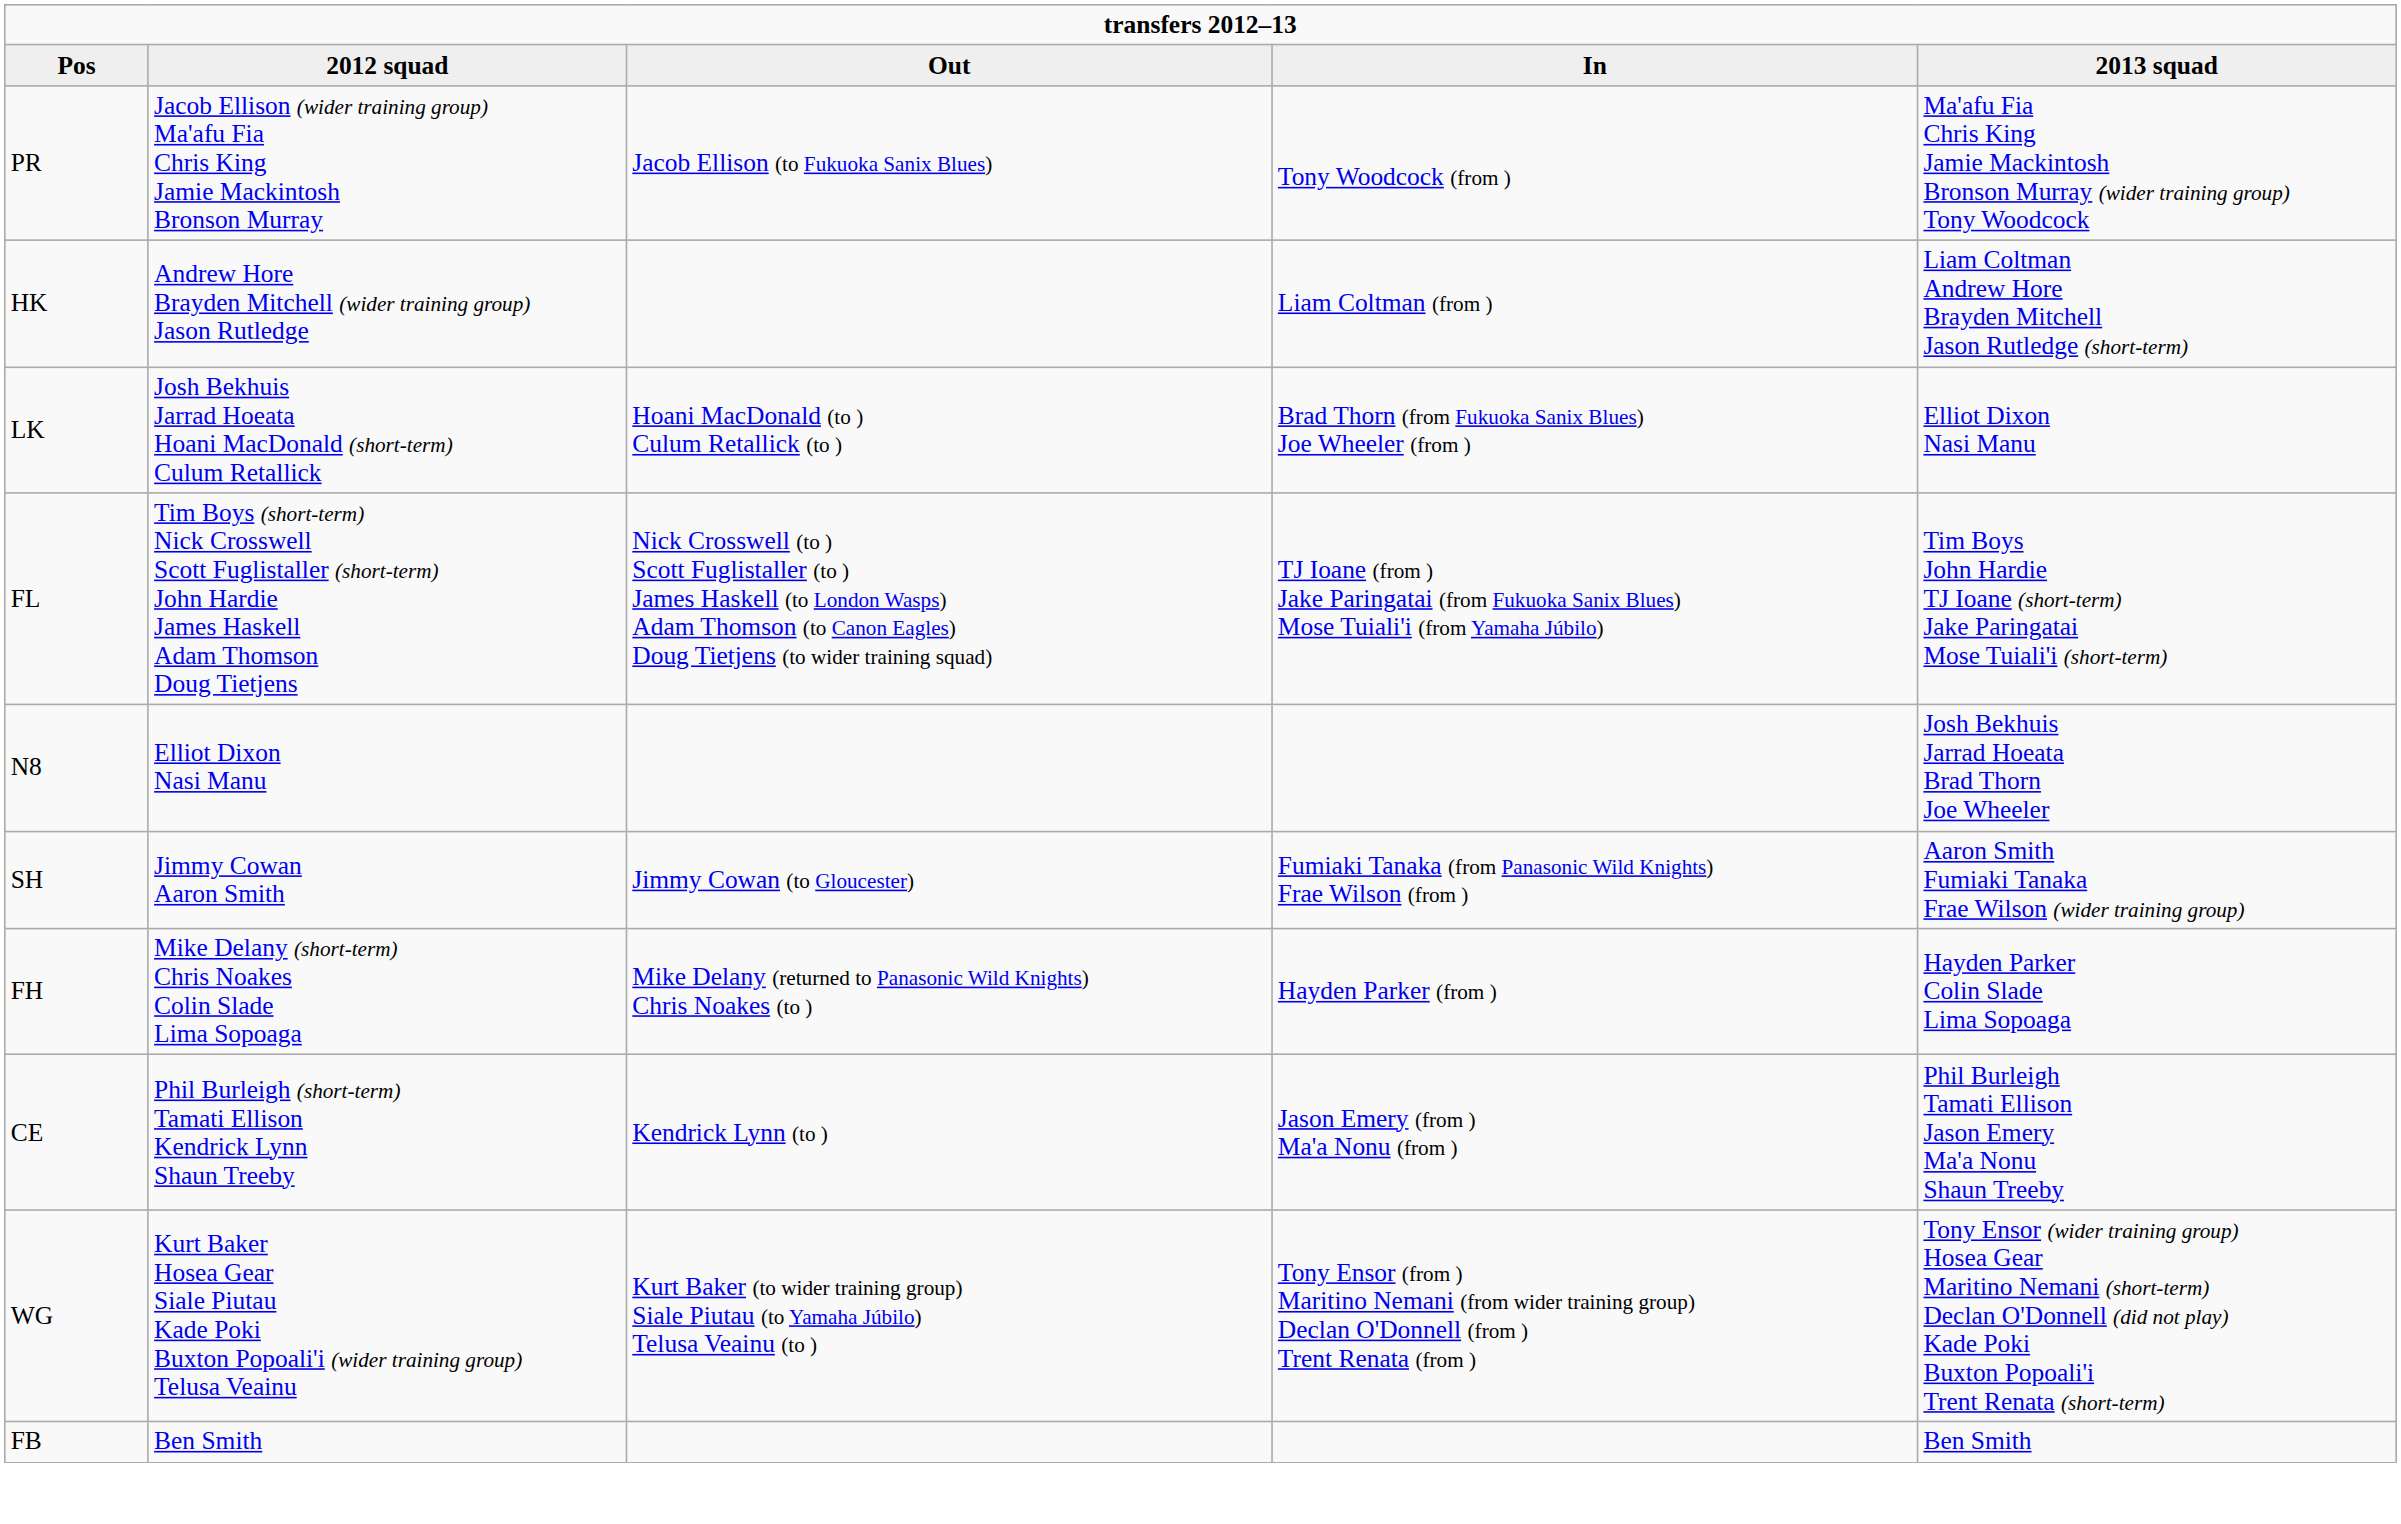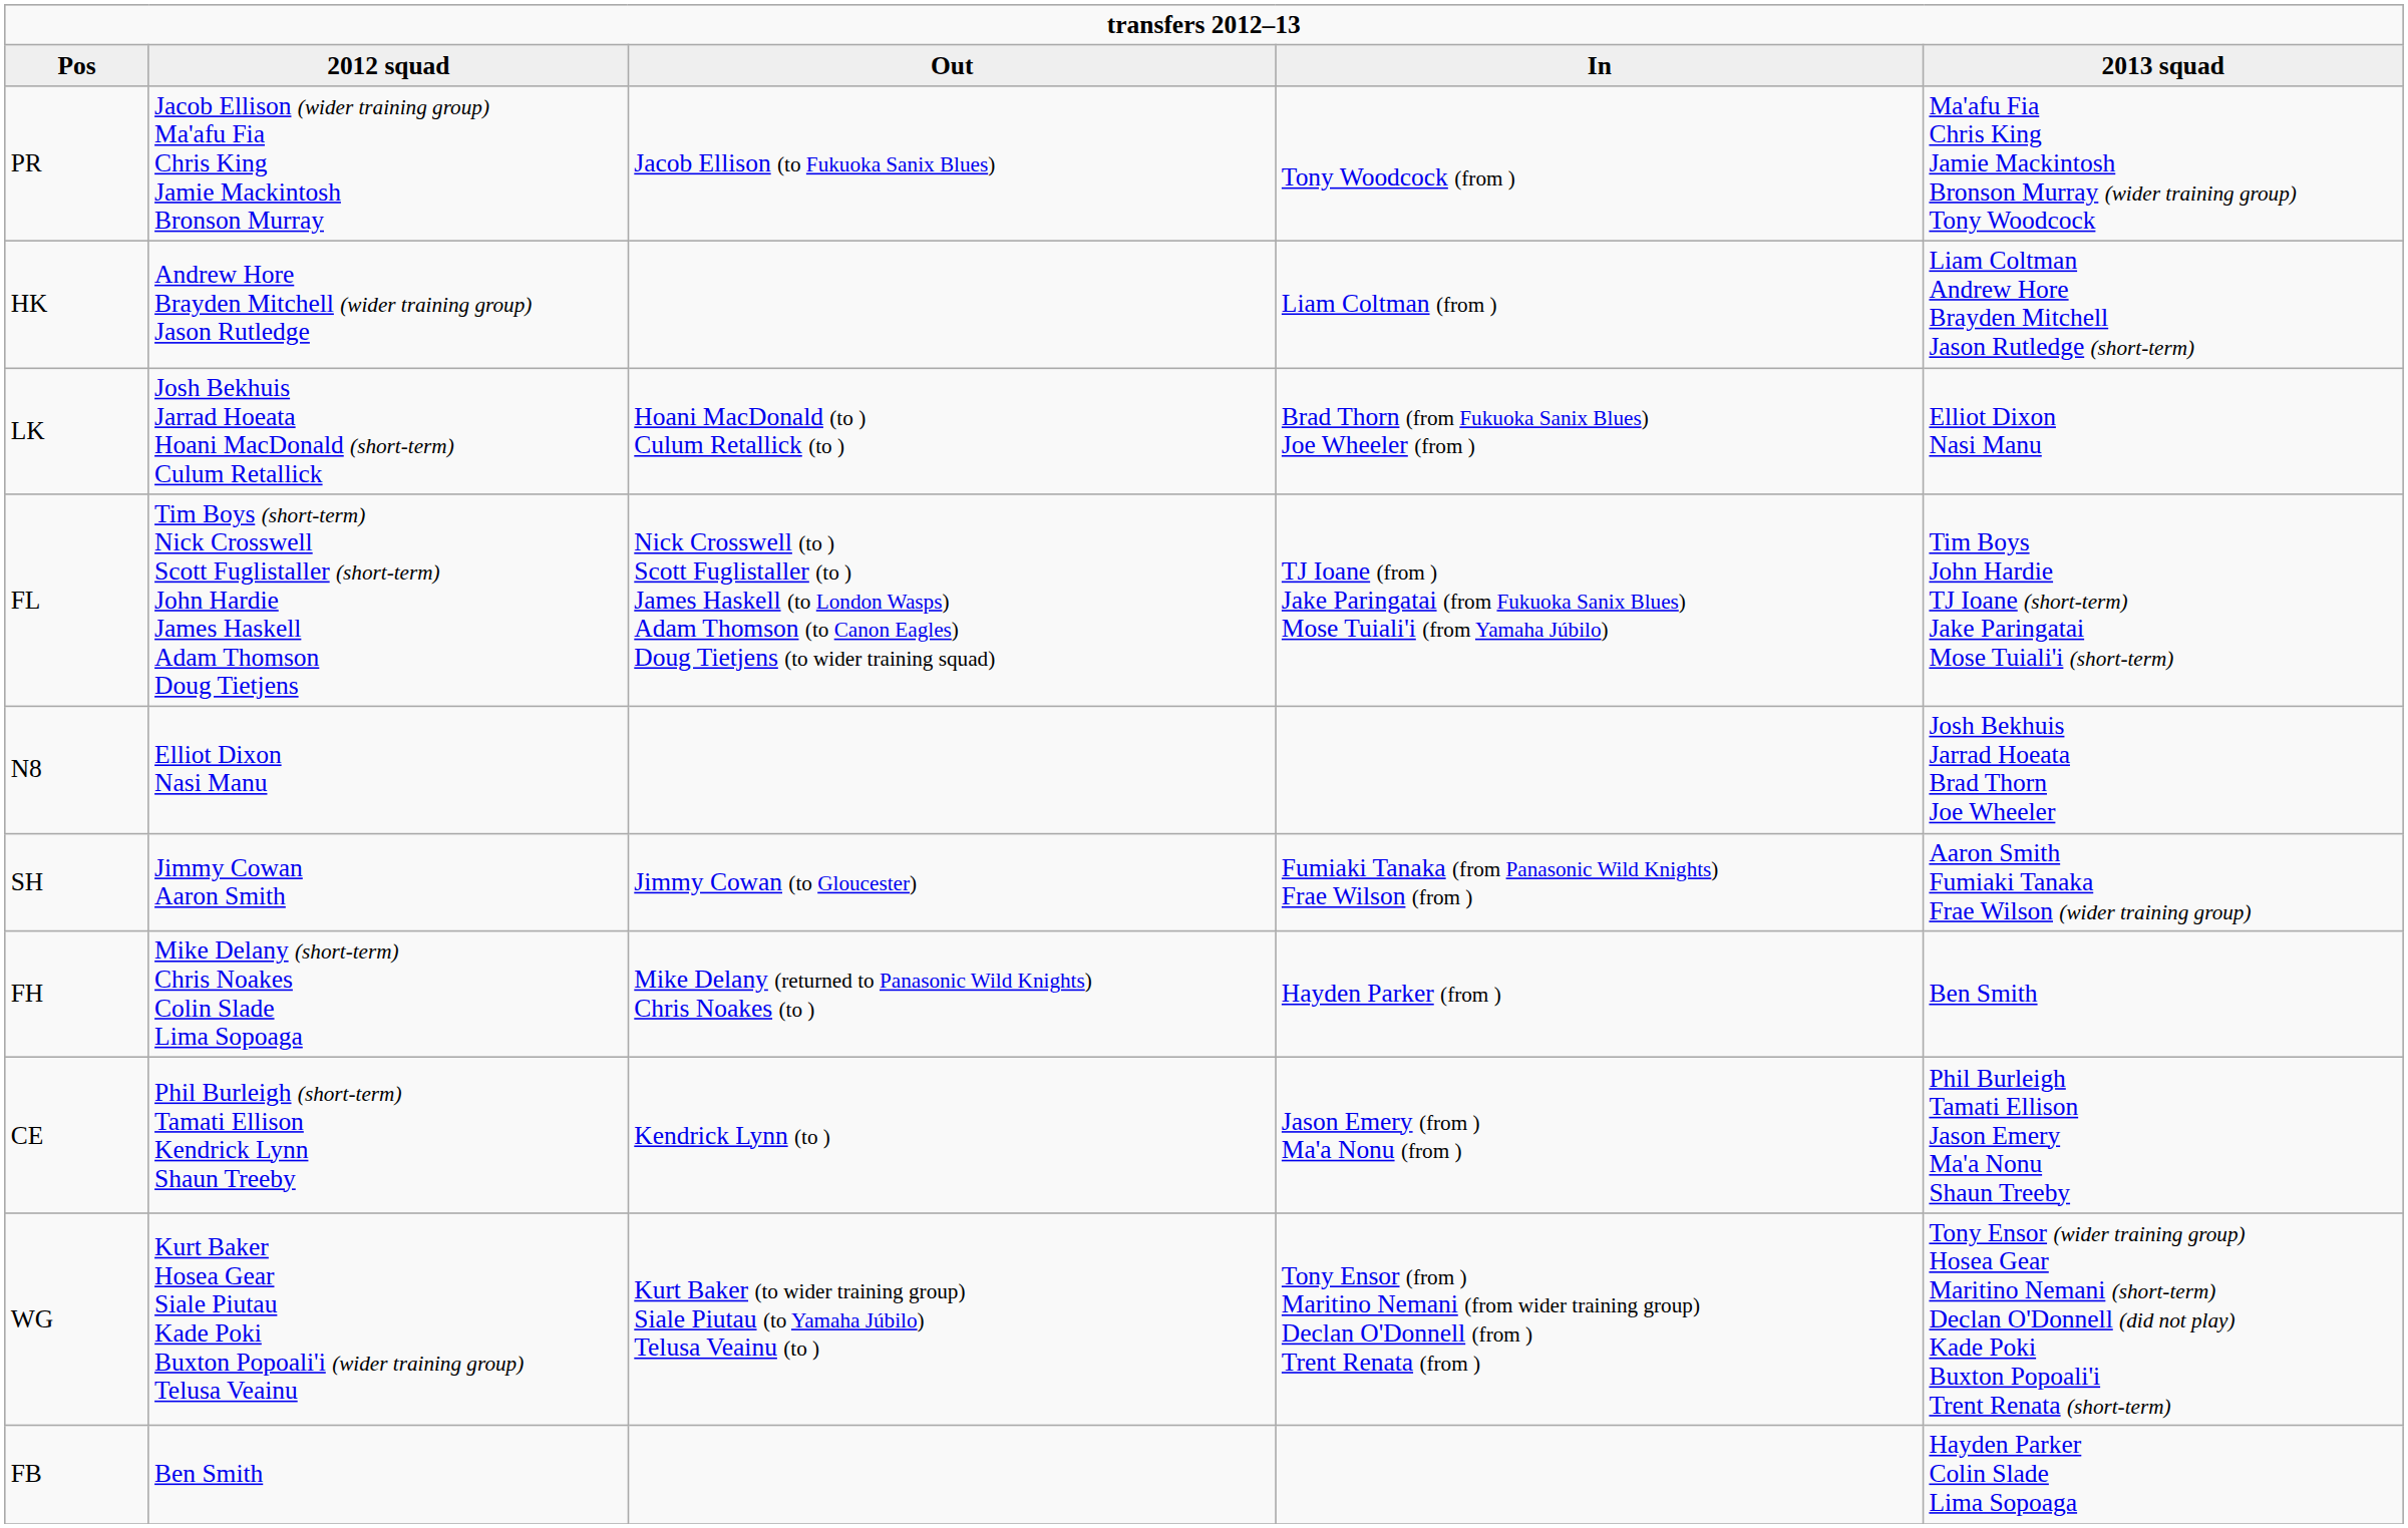 <table class="wikitable" style="text-align: left; width:95%">
 <tr>
 <td colspan="100%" style="text-align:center;"><strong> transfers 2012–13</strong></td>
 </tr>
 <tr>
 <th style="background:#efefef; width:6%;">Pos</th>
 <th style="background:#efefef; width:20%;">2012 squad</th>
 <th style="background:#efefef; width:27%;">Out</th>
 <th style="background:#efefef; width:27%;">In</th>
 <th style="background:#efefef; width:20%;">2013 squad</th>
 </tr>
 <tr>
 <td>PR</td>
 <td> <a href='#'>Jacob Ellison</a> <small><em>(wider training group)</em></small><br><a href='#'>Ma'afu Fia</a><br><a href='#'>Chris King</a><br><a href='#'>Jamie Mackintosh</a><br><a href='#'>Bronson Murray</a></td>
 <td>  <a href='#'>Jacob Ellison</a> <small>(to  <a href='#'>Fukuoka Sanix Blues</a>)</small></td>
 <td><br> <a href='#'>Tony Woodcock</a> <small>(from )</small></td>
 <td> <a href='#'>Ma'afu Fia</a><br><a href='#'>Chris King</a><br><a href='#'>Jamie Mackintosh</a><br><a href='#'>Bronson Murray</a> <small><em>(wider training group)</em></small><br><a href='#'>Tony Woodcock</a></td>
 </tr>
 <tr>
 <td>HK</td>
 <td> <a href='#'>Andrew Hore</a><br><a href='#'>Brayden Mitchell</a> <small><em>(wider training group)</em></small><br><a href='#'>Jason Rutledge</a></td>
 <td></td>
 <td>  <a href='#'>Liam Coltman</a> <small>(from )</small></td>
 <td> <a href='#'>Liam Coltman</a><br><a href='#'>Andrew Hore</a><br><a href='#'>Brayden Mitchell</a><br><a href='#'>Jason Rutledge</a> <small><em>(short-term)</em></small></td>
 </tr>
 <tr>
 <td>LK</td>
 <td> <a href='#'>Josh Bekhuis</a><br><a href='#'>Jarrad Hoeata</a><br><a href='#'>Hoani MacDonald</a> <small><em>(short-term)</em></small><br><a href='#'>Culum Retallick</a></td>
 <td>  <a href='#'>Hoani MacDonald</a> <small>(to )</small><br> <a href='#'>Culum Retallick</a> <small>(to )</small></td>
 <td>  <a href='#'>Brad Thorn</a> <small>(from  <a href='#'>Fukuoka Sanix Blues</a>)</small><br> <a href='#'>Joe Wheeler</a> <small>(from )</small></td>
 <td> <a href='#'>Elliot Dixon</a><br><a href='#'>Nasi Manu</a></td>
 </tr>
 <tr>
 <td>FL</td>
 <td> <a href='#'>Tim Boys</a> <small><em>(short-term)</em></small><br><a href='#'>Nick Crosswell</a><br><a href='#'>Scott Fuglistaller</a> <small><em>(short-term)</em></small><br><a href='#'>John Hardie</a><br><a href='#'>James Haskell</a><br><a href='#'>Adam Thomson</a><br><a href='#'>Doug Tietjens</a></td>
 <td>  <a href='#'>Nick Crosswell</a> <small>(to )</small><br> <a href='#'>Scott Fuglistaller</a> <small>(to )</small><br> <a href='#'>James Haskell</a> <small>(to  <a href='#'>London Wasps</a>)</small><br> <a href='#'>Adam Thomson</a> <small>(to  <a href='#'>Canon Eagles</a>)</small><br> <a href='#'>Doug Tietjens</a> <small>(to wider training squad)</small></td>
 <td>  <a href='#'>TJ Ioane</a> <small>(from )</small><br> <a href='#'>Jake Paringatai</a> <small>(from  <a href='#'>Fukuoka Sanix Blues</a>)</small><br> <a href='#'>Mose Tuiali'i</a> <small>(from  <a href='#'>Yamaha Júbilo</a>)</small></td>
 <td> <a href='#'>Tim Boys</a><br><a href='#'>John Hardie</a><br><a href='#'>TJ Ioane</a> <small><em>(short-term)</em></small><br><a href='#'>Jake Paringatai</a><br><a href='#'>Mose Tuiali'i</a> <small><em>(short-term)</em></small></td>
 </tr>
 <tr>
 <td>N8</td>
 <td> <a href='#'>Elliot Dixon</a><br><a href='#'>Nasi Manu</a></td>
 <td></td>
 <td></td>
 <td> <a href='#'>Josh Bekhuis</a><br><a href='#'>Jarrad Hoeata</a><br><a href='#'>Brad Thorn</a><br><a href='#'>Joe Wheeler</a></td>
 </tr>
 <tr>
 <td>SH</td>
 <td> <a href='#'>Jimmy Cowan</a><br><a href='#'>Aaron Smith</a></td>
 <td>  <a href='#'>Jimmy Cowan</a> <small>(to  <a href='#'>Gloucester</a>)</small></td>
 <td>  <a href='#'>Fumiaki Tanaka</a> <small>(from  <a href='#'>Panasonic Wild Knights</a>)</small><br> <a href='#'>Frae Wilson</a> <small>(from )</small></td>
 <td> <a href='#'>Aaron Smith</a><br><a href='#'>Fumiaki Tanaka</a><br><a href='#'>Frae Wilson</a> <small><em>(wider training group)</em></small></td>
 </tr>
 <tr>
 <td>FH</td>
 <td> <a href='#'>Mike Delany</a> <small><em>(short-term)</em></small><br><a href='#'>Chris Noakes</a><br><a href='#'>Colin Slade</a><br><a href='#'>Lima Sopoaga</a></td>
 <td>  <a href='#'>Mike Delany</a> <small>(returned to  <a href='#'>Panasonic Wild Knights</a>)</small><br> <a href='#'>Chris Noakes</a> <small>(to )</small></td>
 <td>  <a href='#'>Hayden Parker</a> <small>(from )</small></td>
-<td> <a href='#'>Hayden Parker</a><br><a href='#'>Colin Slade</a><br><a href='#'>Lima Sopoaga</a></td>
+<td> <a href='#'>Ben Smith</a></td>
 </tr>
 <tr>
 <td>CE</td>
 <td> <a href='#'>Phil Burleigh</a> <small><em>(short-term)</em></small><br><a href='#'>Tamati Ellison</a><br><a href='#'>Kendrick Lynn</a><br><a href='#'>Shaun Treeby</a></td>
 <td>  <a href='#'>Kendrick Lynn</a> <small>(to )</small></td>
 <td>  <a href='#'>Jason Emery</a> <small>(from )</small><br> <a href='#'>Ma'a Nonu</a> <small>(from )</small></td>
 <td> <a href='#'>Phil Burleigh</a><br><a href='#'>Tamati Ellison</a><br><a href='#'>Jason Emery</a><br><a href='#'>Ma'a Nonu</a><br><a href='#'>Shaun Treeby</a></td>
 </tr>
 <tr>
 <td>WG</td>
 <td> <a href='#'>Kurt Baker</a><br><a href='#'>Hosea Gear</a><br><a href='#'>Siale Piutau</a><br><a href='#'>Kade Poki</a><br><a href='#'>Buxton Popoali'i</a> <small><em>(wider training group)</em></small><br><a href='#'>Telusa Veainu</a></td>
 <td>  <a href='#'>Kurt Baker</a> <small>(to  wider training group)</small><br> <a href='#'>Siale Piutau</a> <small>(to  <a href='#'>Yamaha Júbilo</a>)</small><br> <a href='#'>Telusa Veainu</a> <small>(to )</small></td>
 <td>  <a href='#'>Tony Ensor</a> <small>(from )</small><br> <a href='#'>Maritino Nemani</a> <small>(from  wider training group)</small><br> <a href='#'>Declan O'Donnell</a> <small>(from )</small><br> <a href='#'>Trent Renata</a> <small>(from )</small></td>
 <td> <a href='#'>Tony Ensor</a> <small><em>(wider training group)</em></small><br><a href='#'>Hosea Gear</a><br><a href='#'>Maritino Nemani</a> <small><em>(short-term)</em></small><br><a href='#'>Declan O'Donnell</a> <small><em>(did not play)</em></small><br><a href='#'>Kade Poki</a><br><a href='#'>Buxton Popoali'i</a><br><a href='#'>Trent Renata</a> <small><em>(short-term)</em></small></td>
 </tr>
 <tr>
 <td>FB</td>
 <td> <a href='#'>Ben Smith</a></td>
 <td></td>
 <td></td>
-<td> <a href='#'>Ben Smith</a></td>
+<td> <a href='#'>Hayden Parker</a><br><a href='#'>Colin Slade</a><br><a href='#'>Lima Sopoaga</a></td>
 </tr>
 </table>
